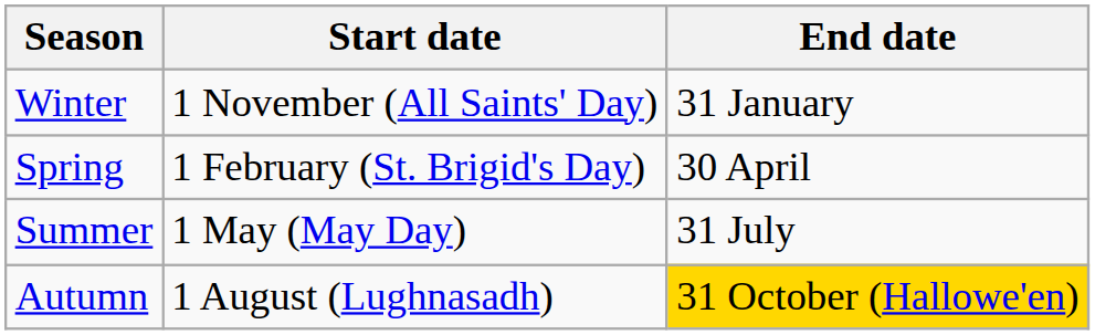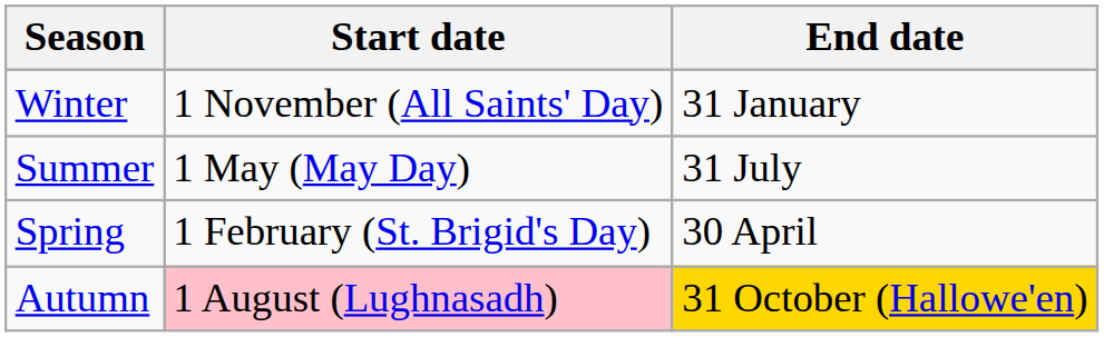 <table class="wikitable">
 <tr>
 <th>Season</th>
 <th>Start date</th>
 <th>End date</th>
 </tr>
 <tr>
 <td><a href='#'>Winter</a></td>
 <td>1 November (<a href='#'>All Saints' Day</a>)</td>
 <td>31 January</td>
 </tr>
 <tr>
+<td><a href='#'>Summer</a></td>
+<td>1 May (<a href='#'>May Day</a>)</td>
+<td>31 July</td>
+</tr>
+<tr>
 <td><a href='#'>Spring</a></td>
 <td>1 February (<a href='#'>St. Brigid's Day</a>)</td>
 <td>30 April</td>
 </tr>
 <tr>
-<td><a href='#'>Summer</a></td>
-<td>1 May (<a href='#'>May Day</a>)</td>
-<td>31 July</td>
-</tr>
-<tr>
 <td><a href='#'>Autumn</a></td>
-<td>1 August (<a href='#'>Lughnasadh</a>)</td>
+<td style="background: pink;">1 August (<a href='#'>Lughnasadh</a>)</td>
 <td style="background: gold;">31 October (<a href='#'>Hallowe'en</a>)</td>
 </tr>
 </table>
